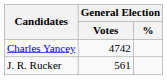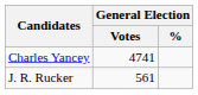 <table class=wikitable>
 <tr>
 <th colspan=1 rowspan=2><strong>Candidates</strong></th>
 <th colspan=2><strong>General Election</strong></th>
 </tr>
 <tr>
 <th>Votes</th>
 <th>%</th>
 </tr>
 <tr>
 <td><a href='#'>Charles Yancey</a></td>
-<td align="right">4742</td>
+<td align="right">4741</td>
 <td align="right"></td>
 </tr>
 <tr>
 <td>J. R. Rucker</td>
 <td align="right">561</td>
 <td align="right"></td>
 </tr>
 </table>
